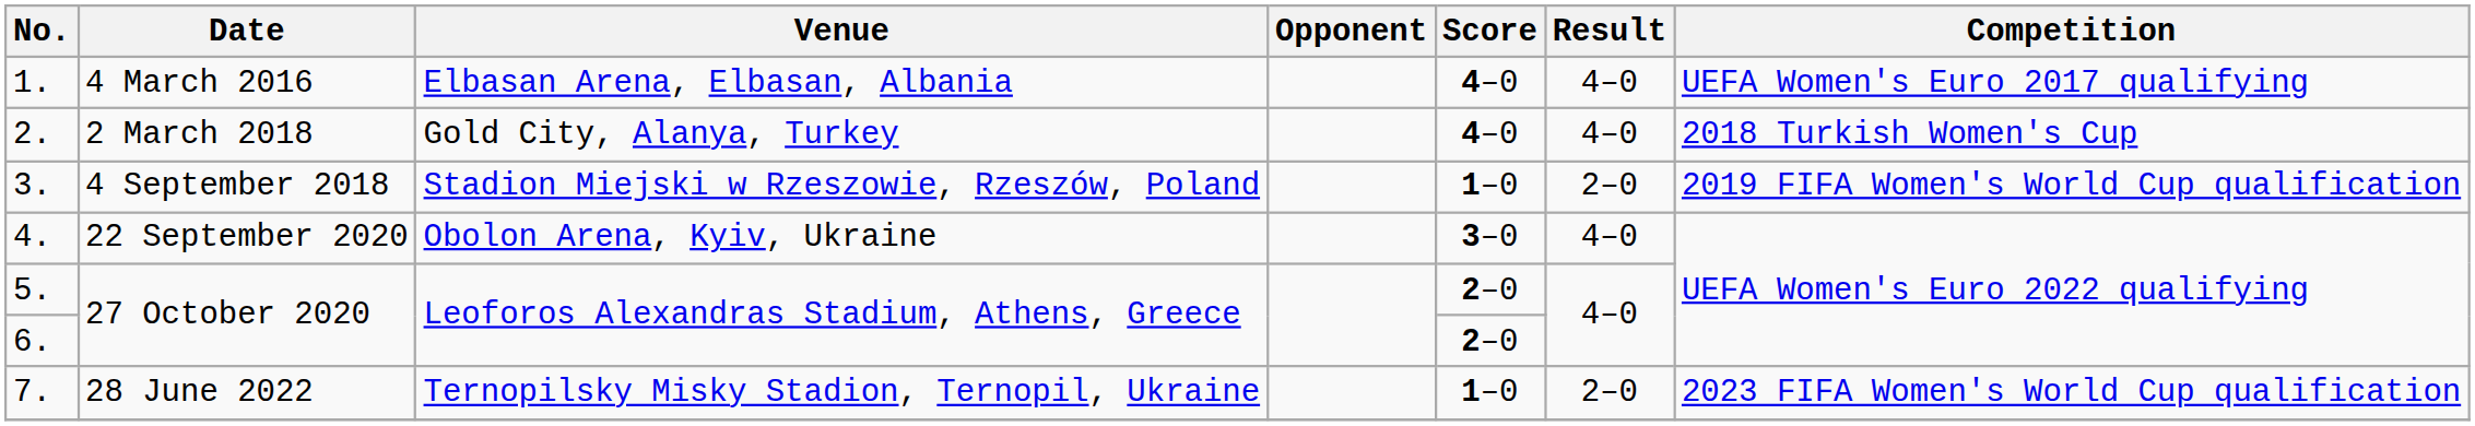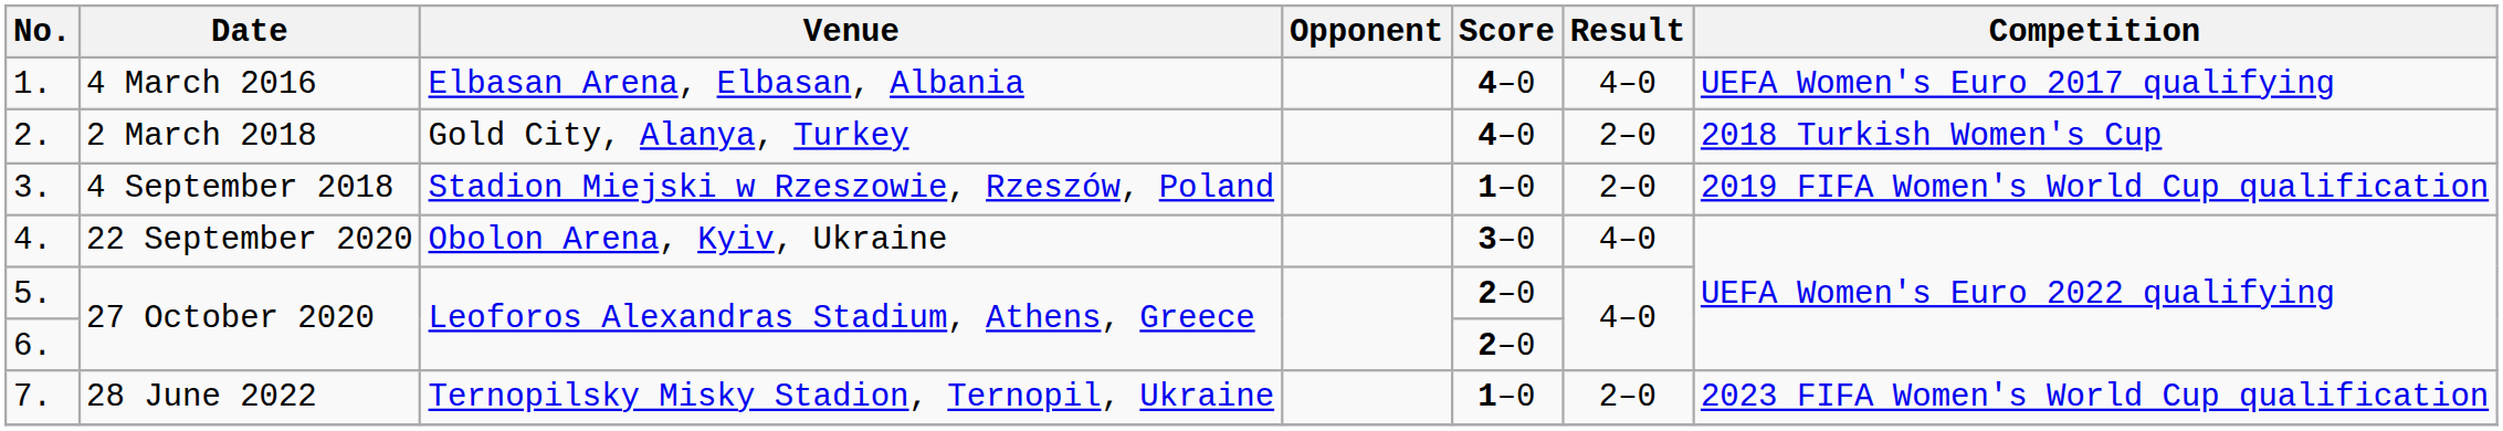 <table class="wikitable">
 <tr>
 <th>No.</th>
 <th>Date</th>
 <th>Venue</th>
 <th>Opponent</th>
 <th>Score</th>
 <th>Result</th>
 <th>Competition</th>
 </tr>
 <tr>
 <td>1.</td>
 <td>4 March 2016</td>
 <td><a href='#'>Elbasan Arena</a>, <a href='#'>Elbasan</a>, <a href='#'>Albania</a></td>
 <td></td>
 <td align=center><strong>4</strong>–0</td>
 <td align=center>4–0</td>
 <td><a href='#'>UEFA Women's Euro 2017 qualifying</a></td>
 </tr>
 <tr>
 <td>2.</td>
 <td>2 March 2018</td>
 <td>Gold City, <a href='#'>Alanya</a>, <a href='#'>Turkey</a></td>
 <td></td>
 <td align=center><strong>4</strong>–0</td>
-<td align=center>4–0</td>
+<td align=center>2–0</td>
 <td><a href='#'>2018 Turkish Women's Cup</a></td>
 </tr>
 <tr>
 <td>3.</td>
 <td>4 September 2018</td>
 <td><a href='#'>Stadion Miejski w Rzeszowie</a>, <a href='#'>Rzeszów</a>, <a href='#'>Poland</a></td>
 <td></td>
 <td align=center><strong>1</strong>–0</td>
 <td align=center>2–0</td>
 <td><a href='#'>2019 FIFA Women's World Cup qualification</a></td>
 </tr>
 <tr>
 <td>4.</td>
 <td>22 September 2020</td>
 <td><a href='#'>Obolon Arena</a>, <a href='#'>Kyiv</a>, Ukraine</td>
 <td></td>
 <td align=center><strong>3</strong>–0</td>
 <td align=center>4–0</td>
 <td rowspan=3><a href='#'>UEFA Women's Euro 2022 qualifying</a></td>
 </tr>
 <tr>
 <td>5.</td>
 <td rowspan=2>27 October 2020</td>
 <td rowspan=2><a href='#'>Leoforos Alexandras Stadium</a>, <a href='#'>Athens</a>, <a href='#'>Greece</a></td>
 <td rowspan=2></td>
 <td align=center><strong>2</strong>–0</td>
 <td rowspan=2 align=center>4–0</td>
 </tr>
 <tr>
 <td>6.</td>
 <td align=center><strong>2</strong>–0</td>
 </tr>
 <tr>
 <td>7.</td>
 <td>28 June 2022</td>
 <td><a href='#'>Ternopilsky Misky Stadion</a>, <a href='#'>Ternopil</a>, <a href='#'>Ukraine</a></td>
 <td></td>
 <td align=center><strong>1</strong>–0</td>
 <td align=center>2–0</td>
 <td><a href='#'>2023 FIFA Women's World Cup qualification</a></td>
 </tr>
 <tr>
 </tr>
 </table>
